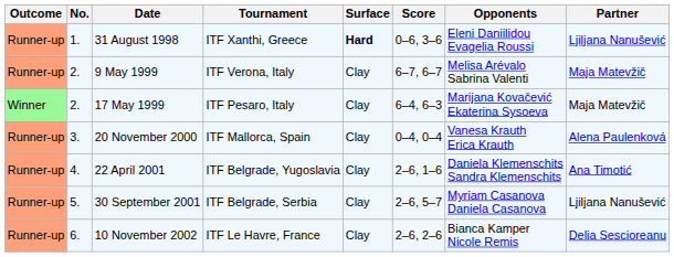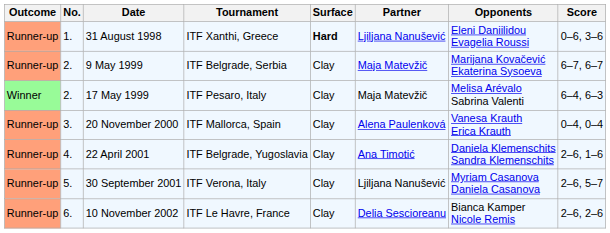 <table class="sortable wikitable">
 <tr>
 <th>Outcome</th>
 <th>No.</th>
 <th>Date</th>
 <th>Tournament</th>
 <th>Surface</th>
+<th>Partner</th>
+<th>Opponents</th>
 <th class="unsortable">Score</th>
-<th>Opponents</th>
-<th>Partner</th>
 </tr>
 <tr style="background:#f0f8ff;">
 <td style="background:#ffa07a;">Runner-up</td>
 <td>1.</td>
 <td>31 August 1998</td>
 <td>ITF Xanthi, Greece</td>
 <td><strong>Hard</strong></td>
+<td> <a href='#'>Ljiljana Nanušević</a></td>
+<td> <a href='#'>Eleni Daniilidou</a> <br>  <a href='#'>Evagelia Roussi</a></td>
 <td>0–6, 3–6</td>
-<td> <a href='#'>Eleni Daniilidou</a> <br>  <a href='#'>Evagelia Roussi</a></td>
-<td> <a href='#'>Ljiljana Nanušević</a></td>
 </tr>
 <tr style="background:#f0f8ff;">
 <td style="background:#ffa07a;">Runner-up</td>
 <td>2.</td>
 <td>9 May 1999</td>
-<td>ITF Verona, Italy</td>
+<td>ITF Belgrade, Serbia</td>
 <td>Clay</td>
+<td> <a href='#'>Maja Matevžič</a></td>
+<td> <a href='#'>Marijana Kovačević</a> <br>  <a href='#'>Ekaterina Sysoeva</a></td>
 <td>6–7, 6–7</td>
-<td> <a href='#'>Melisa Arévalo</a> <br>  Sabrina Valenti</td>
-<td> <a href='#'>Maja Matevžič</a></td>
 </tr>
 <tr style="background:#f0f8ff;">
 <td bgcolor="98FB98">Winner</td>
 <td>2.</td>
 <td>17 May 1999</td>
 <td>ITF Pesaro, Italy</td>
 <td>Clay</td>
+<td> Maja Matevžič</td>
+<td> <a href='#'>Melisa Arévalo</a> <br>  Sabrina Valenti</td>
 <td>6–4, 6–3</td>
-<td> <a href='#'>Marijana Kovačević</a> <br>  <a href='#'>Ekaterina Sysoeva</a></td>
-<td> Maja Matevžič</td>
 </tr>
 <tr style="background:#f0f8ff;">
 <td style="background:#ffa07a;">Runner-up</td>
 <td>3.</td>
 <td>20 November 2000</td>
 <td>ITF Mallorca, Spain</td>
 <td>Clay</td>
+<td> <a href='#'>Alena Paulenková</a></td>
+<td> <a href='#'>Vanesa Krauth</a> <br>  <a href='#'>Erica Krauth</a></td>
 <td>0–4, 0–4</td>
-<td> <a href='#'>Vanesa Krauth</a> <br>  <a href='#'>Erica Krauth</a></td>
-<td> <a href='#'>Alena Paulenková</a></td>
 </tr>
 <tr style="background:#f0f8ff;">
 <td bgcolor="FFA07A">Runner-up</td>
 <td>4.</td>
 <td>22 April 2001</td>
 <td>ITF Belgrade, Yugoslavia</td>
 <td>Clay</td>
+<td> <a href='#'>Ana Timotić</a></td>
+<td> <a href='#'>Daniela Klemenschits</a> <br>  <a href='#'>Sandra Klemenschits</a></td>
 <td>2–6, 1–6</td>
-<td> <a href='#'>Daniela Klemenschits</a> <br>  <a href='#'>Sandra Klemenschits</a></td>
-<td> <a href='#'>Ana Timotić</a></td>
 </tr>
 <tr style="background:#f0f8ff;">
 <td style="background:#ffa07a;">Runner-up</td>
 <td>5.</td>
 <td>30 September 2001</td>
-<td>ITF Belgrade, Serbia</td>
+<td>ITF Verona, Italy</td>
 <td>Clay</td>
+<td> Ljiljana Nanušević</td>
+<td> <a href='#'>Myriam Casanova</a> <br>  <a href='#'>Daniela Casanova</a></td>
 <td>2–6, 5–7</td>
-<td> <a href='#'>Myriam Casanova</a> <br>  <a href='#'>Daniela Casanova</a></td>
-<td> Ljiljana Nanušević</td>
 </tr>
 <tr style="background:#f0f8ff;">
 <td style="background:#ffa07a;">Runner-up</td>
 <td>6.</td>
 <td>10 November 2002</td>
 <td>ITF Le Havre, France</td>
 <td>Clay</td>
+<td> <a href='#'>Delia Sescioreanu</a></td>
+<td> Bianca Kamper <br>  <a href='#'>Nicole Remis</a></td>
 <td>2–6, 2–6</td>
-<td> Bianca Kamper <br>  <a href='#'>Nicole Remis</a></td>
-<td> <a href='#'>Delia Sescioreanu</a></td>
 </tr>
 </table>
